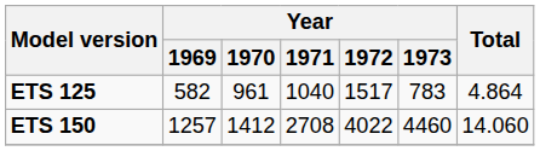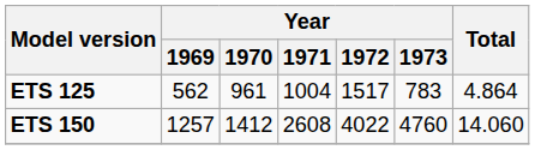 <table class="wikitable" style="text-align:center">
 <tr>
 <th rowspan="2">Model version</th>
 <th colspan="5">Year</th>
 <th rowspan="2">Total</th>
 </tr>
 <tr>
 <th>1969</th>
 <th>1970</th>
 <th>1971</th>
 <th>1972</th>
 <th>1973</th>
 </tr>
 <tr>
 <td style="text-align:left"><strong>ETS 125</strong></td>
-<td>582</td>
+<td>562</td>
 <td>961</td>
-<td>1040</td>
+<td>1004</td>
 <td>1517</td>
 <td>783</td>
 <td>4.864</td>
 </tr>
 <tr>
 <td style="text-align:left"><strong>ETS 150</strong></td>
 <td>1257</td>
 <td>1412</td>
-<td>2708</td>
+<td>2608</td>
 <td>4022</td>
-<td>4460</td>
+<td>4760</td>
 <td>14.060</td>
 </tr>
 <tr>
 </tr>
 </table>
